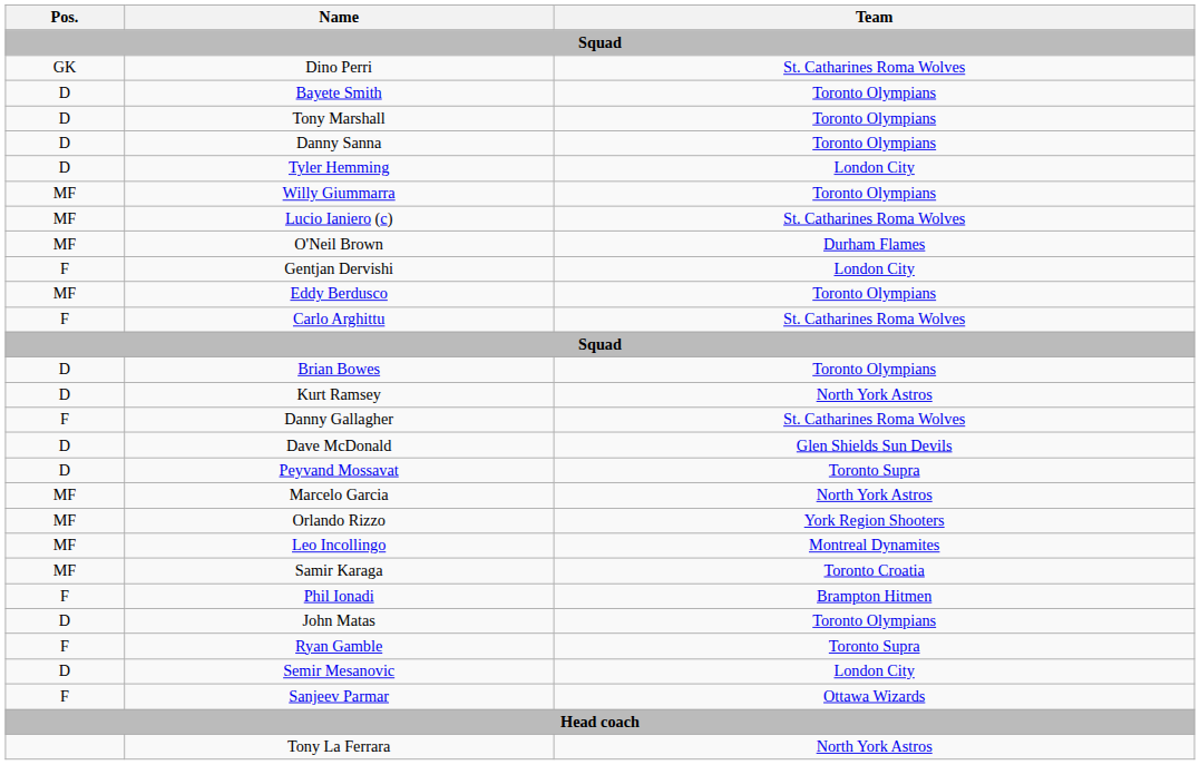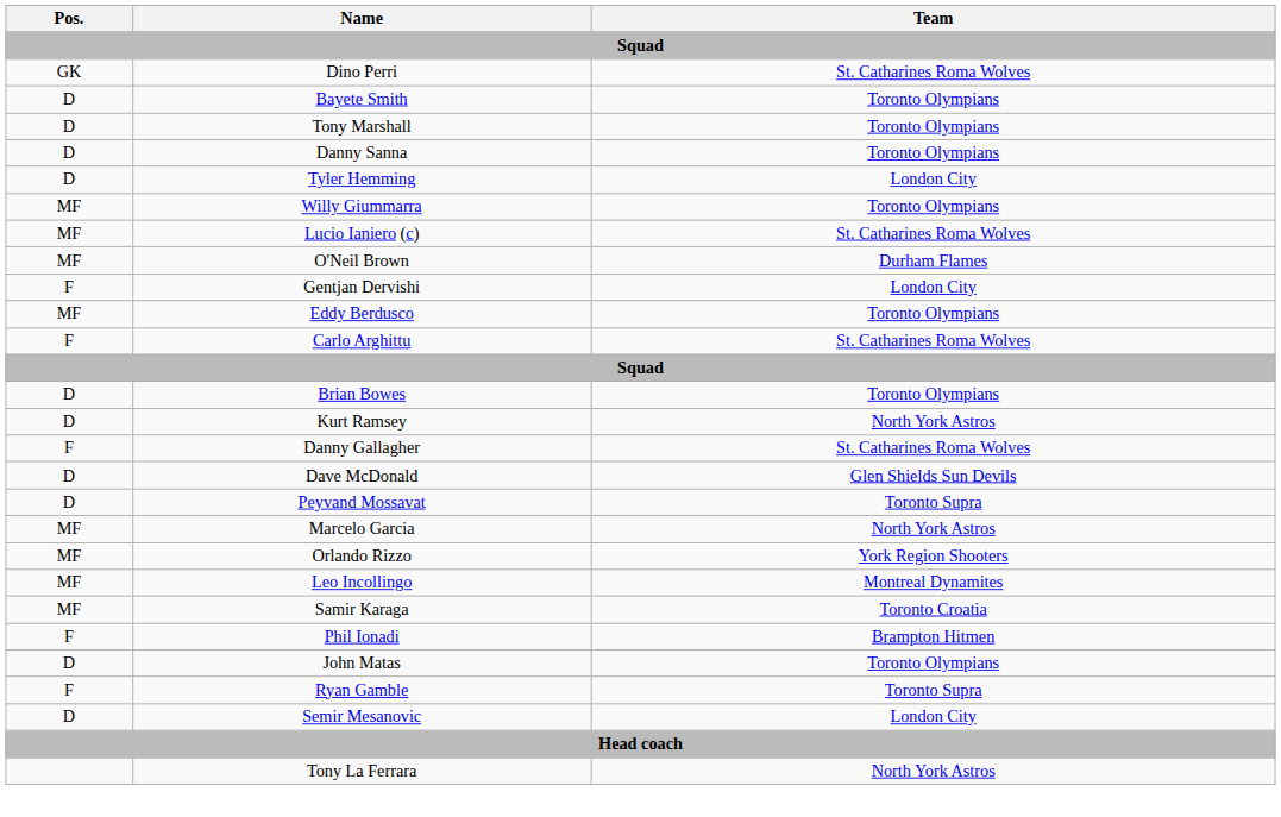 <table class="wikitable mw-collapsible mw-collapsed" style="text-align: center; width: 95%; margin-left: auto; margin-right: auto">
 <tr>
 <th>Pos.</th>
 <th>Name</th>
 <th>Team</th>
 </tr>
 <tr>
 <td colspan=3 style="background: #BBBBBB;"><strong>Squad</strong></td>
 </tr>
 <tr>
 <td>GK</td>
 <td>Dino Perri</td>
 <td><a href='#'>St. Catharines Roma Wolves</a></td>
 </tr>
 <tr>
 <td>D</td>
 <td><a href='#'>Bayete Smith</a></td>
 <td><a href='#'>Toronto Olympians</a></td>
 </tr>
 <tr>
 <td>D</td>
 <td>Tony Marshall</td>
 <td><a href='#'>Toronto Olympians</a></td>
 </tr>
 <tr>
 <td>D</td>
 <td>Danny Sanna</td>
 <td><a href='#'>Toronto Olympians</a></td>
 </tr>
 <tr>
 <td>D</td>
 <td><a href='#'>Tyler Hemming</a></td>
 <td><a href='#'>London City</a></td>
 </tr>
 <tr>
 <td>MF</td>
 <td><a href='#'>Willy Giummarra</a></td>
 <td><a href='#'>Toronto Olympians</a></td>
 </tr>
 <tr>
 <td>MF</td>
 <td><a href='#'>Lucio Ianiero</a> (<a href='#'>c</a>)</td>
 <td><a href='#'>St. Catharines Roma Wolves</a></td>
 </tr>
 <tr>
 <td>MF</td>
 <td>O'Neil Brown</td>
 <td><a href='#'>Durham Flames</a></td>
 </tr>
 <tr>
 <td>F</td>
 <td>Gentjan Dervishi</td>
 <td><a href='#'>London City</a></td>
 </tr>
 <tr>
 <td>MF</td>
 <td><a href='#'>Eddy Berdusco</a></td>
 <td><a href='#'>Toronto Olympians</a></td>
 </tr>
 <tr>
 <td>F</td>
 <td><a href='#'>Carlo Arghittu</a></td>
 <td><a href='#'>St. Catharines Roma Wolves</a></td>
 </tr>
 <tr>
 <td colspan=3 style="background: #BBBBBB;"><strong>Squad</strong></td>
 </tr>
 <tr>
 <td>D</td>
 <td><a href='#'>Brian Bowes</a></td>
 <td><a href='#'>Toronto Olympians</a></td>
 </tr>
 <tr>
 <td>D</td>
 <td>Kurt Ramsey</td>
 <td><a href='#'>North York Astros</a></td>
 </tr>
 <tr>
 <td>F</td>
 <td>Danny Gallagher</td>
 <td><a href='#'>St. Catharines Roma Wolves</a></td>
 </tr>
 <tr>
 <td>D</td>
 <td>Dave McDonald</td>
 <td><a href='#'>Glen Shields Sun Devils</a></td>
 </tr>
 <tr>
 <td>D</td>
 <td><a href='#'>Peyvand Mossavat</a></td>
 <td><a href='#'>Toronto Supra</a></td>
 </tr>
 <tr>
 <td>MF</td>
 <td>Marcelo Garcia</td>
 <td><a href='#'>North York Astros</a></td>
 </tr>
 <tr>
 <td>MF</td>
 <td>Orlando Rizzo</td>
 <td><a href='#'>York Region Shooters</a></td>
 </tr>
 <tr>
 <td>MF</td>
 <td><a href='#'>Leo Incollingo</a></td>
 <td><a href='#'>Montreal Dynamites</a></td>
 </tr>
 <tr>
 <td>MF</td>
 <td>Samir Karaga</td>
 <td><a href='#'>Toronto Croatia</a></td>
 </tr>
 <tr>
 <td>F</td>
 <td><a href='#'>Phil Ionadi</a></td>
 <td><a href='#'>Brampton Hitmen</a></td>
 </tr>
 <tr>
 <td>D</td>
 <td>John Matas</td>
 <td><a href='#'>Toronto Olympians</a></td>
 </tr>
 <tr>
 <td>F</td>
 <td><a href='#'>Ryan Gamble</a></td>
 <td><a href='#'>Toronto Supra</a></td>
 </tr>
 <tr>
 <td>D</td>
 <td><a href='#'>Semir Mesanovic</a></td>
 <td><a href='#'>London City</a></td>
 </tr>
 <tr>
-<td>F</td>
-<td><a href='#'>Sanjeev Parmar</a></td>
-<td><a href='#'>Ottawa Wizards</a></td>
-</tr>
-<tr>
 <td colspan=3 style="background: #BBBBBB;"><strong>Head coach</strong></td>
 </tr>
 <tr>
 <td></td>
 <td>Tony La Ferrara</td>
 <td><a href='#'>North York Astros</a></td>
 </tr>
 </table>
